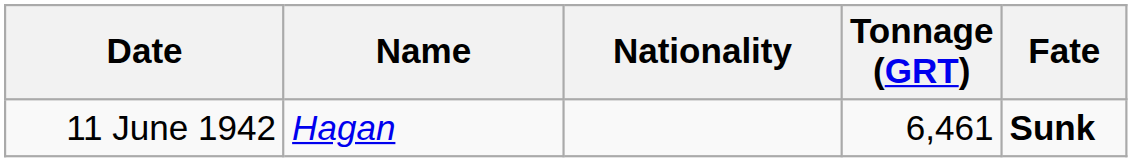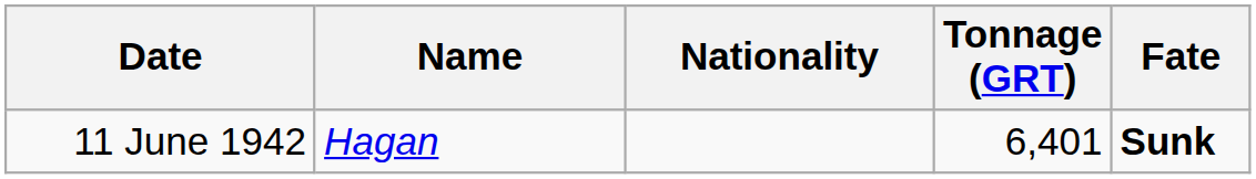 <table class="wikitable sortable">
 <tr>
 <th width="120px">Date</th>
 <th width="120px">Name</th>
 <th width="120px">Nationality</th>
 <th width="25px">Tonnage<br>(<a href='#'>GRT</a>)</th>
 <th width="50px">Fate</th>
 </tr>
 <tr>
 <td align="right">11 June 1942</td>
 <td align="left"><a href='#'><em>Hagan</em></a></td>
 <td align="left"></td>
-<td align="right">6,461</td>
+<td align="right">6,401</td>
 <td align="left"><strong>Sunk</strong></td>
 </tr>
 </table>
